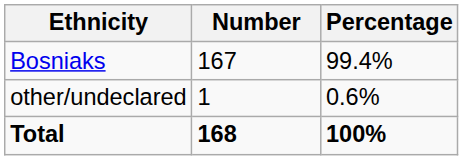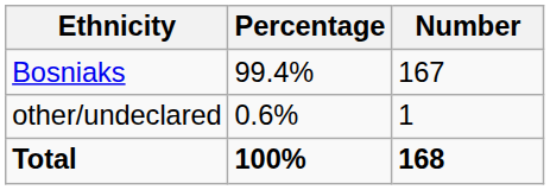 <table class="wikitable">
 <tr>
 <th width="100px">Ethnicity</th>
+<th width="80px">Percentage</th>
 <th width="80px">Number</th>
-<th width="80px">Percentage</th>
 </tr>
 <tr>
 <td><a href='#'>Bosniaks</a></td>
+<td>99.4%</td>
 <td>167</td>
-<td>99.4%</td>
 </tr>
 <tr>
 <td>other/undeclared</td>
+<td>0.6%</td>
 <td>1</td>
-<td>0.6%</td>
 </tr>
 <tr>
 <td><strong>Total</strong></td>
+<td><strong>100%</strong></td>
 <td><strong>168</strong></td>
-<td><strong>100%</strong></td>
 </tr>
 </table>
